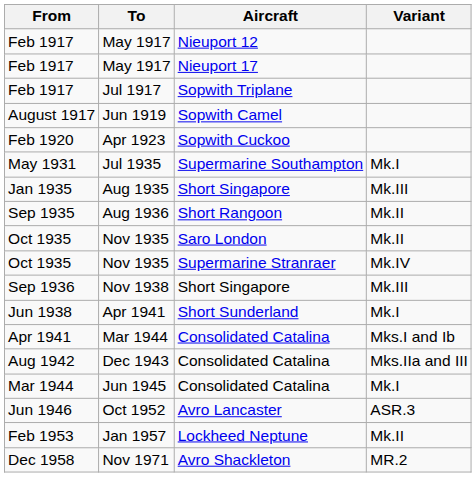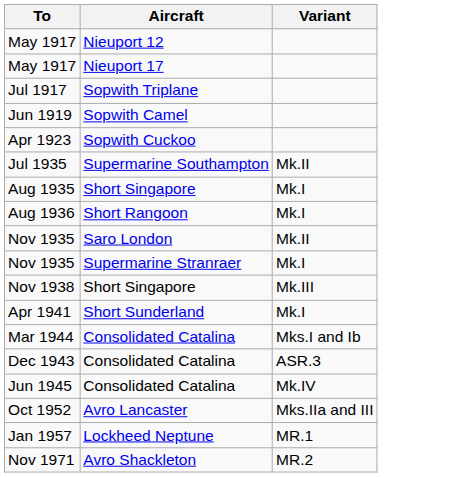 <table class="wikitable">
 <tr>
-<th>From</th>
 <th>To</th>
 <th>Aircraft</th>
 <th>Variant</th>
 </tr>
 <tr>
-<td>Feb 1917</td>
 <td>May 1917</td>
 <td><a href='#'>Nieuport 12</a></td>
 <td></td>
 </tr>
 <tr>
-<td>Feb 1917</td>
 <td>May 1917</td>
 <td><a href='#'>Nieuport 17</a></td>
 <td></td>
 </tr>
 <tr>
-<td>Feb 1917</td>
 <td>Jul 1917</td>
 <td><a href='#'>Sopwith Triplane</a></td>
 <td></td>
 </tr>
 <tr>
-<td>August 1917</td>
 <td>Jun 1919</td>
 <td><a href='#'>Sopwith Camel</a></td>
 <td></td>
 </tr>
 <tr>
-<td>Feb 1920</td>
 <td>Apr 1923</td>
 <td><a href='#'>Sopwith Cuckoo</a></td>
 <td></td>
 </tr>
 <tr>
-<td>May 1931</td>
 <td>Jul 1935</td>
 <td><a href='#'>Supermarine Southampton</a></td>
+<td>Mk.II</td>
+</tr>
+<tr>
+<td>Aug 1935</td>
+<td><a href='#'>Short Singapore</a></td>
 <td>Mk.I</td>
 </tr>
 <tr>
-<td>Jan 1935</td>
-<td>Aug 1935</td>
-<td><a href='#'>Short Singapore</a></td>
-<td>Mk.III</td>
+<td>Aug 1936</td>
+<td><a href='#'>Short Rangoon</a></td>
+<td>Mk.I</td>
 </tr>
 <tr>
-<td>Sep 1935</td>
-<td>Aug 1936</td>
-<td><a href='#'>Short Rangoon</a></td>
-<td>Mk.II</td>
-</tr>
-<tr>
-<td>Oct 1935</td>
 <td>Nov 1935</td>
 <td><a href='#'>Saro London</a></td>
 <td>Mk.II</td>
 </tr>
 <tr>
-<td>Oct 1935</td>
 <td>Nov 1935</td>
 <td><a href='#'>Supermarine Stranraer</a></td>
-<td>Mk.IV</td>
+<td>Mk.I</td>
 </tr>
 <tr>
-<td>Sep 1936</td>
 <td>Nov 1938</td>
 <td>Short Singapore</td>
 <td>Mk.III</td>
 </tr>
 <tr>
-<td>Jun 1938</td>
 <td>Apr 1941</td>
 <td><a href='#'>Short Sunderland</a></td>
 <td>Mk.I</td>
 </tr>
 <tr>
-<td>Apr 1941</td>
 <td>Mar 1944</td>
 <td><a href='#'>Consolidated Catalina</a></td>
 <td>Mks.I and Ib</td>
 </tr>
 <tr>
-<td>Aug 1942</td>
 <td>Dec 1943</td>
 <td>Consolidated Catalina</td>
+<td>ASR.3</td>
+</tr>
+<tr>
+<td>Jun 1945</td>
+<td>Consolidated Catalina</td>
+<td>Mk.IV</td>
+</tr>
+<tr>
+<td>Oct 1952</td>
+<td><a href='#'>Avro Lancaster</a></td>
 <td>Mks.IIa and III</td>
 </tr>
 <tr>
-<td>Mar 1944</td>
-<td>Jun 1945</td>
-<td>Consolidated Catalina</td>
-<td>Mk.I</td>
+<td>Jan 1957</td>
+<td><a href='#'>Lockheed Neptune</a></td>
+<td>MR.1</td>
 </tr>
 <tr>
-<td>Jun 1946</td>
-<td>Oct 1952</td>
-<td><a href='#'>Avro Lancaster</a></td>
-<td>ASR.3</td>
-</tr>
-<tr>
-<td>Feb 1953</td>
-<td>Jan 1957</td>
-<td><a href='#'>Lockheed Neptune</a></td>
-<td>Mk.II</td>
-</tr>
-<tr>
-<td>Dec 1958</td>
 <td>Nov 1971</td>
 <td><a href='#'>Avro Shackleton</a></td>
 <td>MR.2</td>
 </tr>
 </table>
